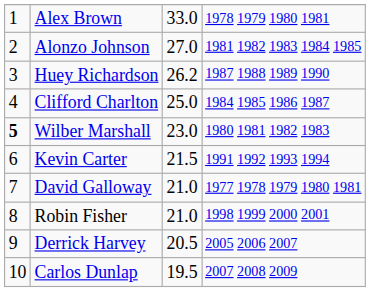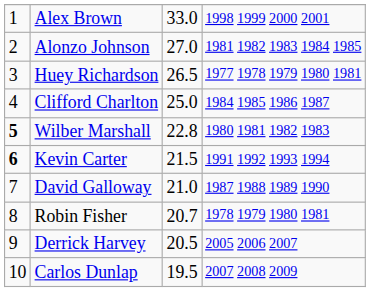 <table class="wikitable">
 <tr>
 </tr>
 <tr>
 <td>1</td>
 <td><a href='#'>Alex Brown</a></td>
 <td>33.0</td>
-<td style="font-size:80%;"><a href='#'>1978</a> <a href='#'>1979</a> <a href='#'>1980</a> <a href='#'>1981</a></td>
+<td style="font-size:80%;"><a href='#'>1998</a> <a href='#'>1999</a> <a href='#'>2000</a> <a href='#'>2001</a></td>
 </tr>
 <tr>
 <td>2</td>
 <td><a href='#'>Alonzo Johnson</a></td>
 <td>27.0</td>
 <td style="font-size:80%;"><a href='#'>1981</a> <a href='#'>1982</a> <a href='#'>1983</a> <a href='#'>1984</a> <a href='#'>1985</a></td>
 </tr>
 <tr>
 <td>3</td>
 <td><a href='#'>Huey Richardson</a></td>
-<td>26.2</td>
-<td style="font-size:80%;"><a href='#'>1987</a> <a href='#'>1988</a> <a href='#'>1989</a> <a href='#'>1990</a></td>
+<td>26.5</td>
+<td style="font-size:80%;"><a href='#'>1977</a> <a href='#'>1978</a> <a href='#'>1979</a> <a href='#'>1980</a> <a href='#'>1981</a></td>
 </tr>
 <tr>
 <td>4</td>
 <td><a href='#'>Clifford Charlton</a></td>
 <td>25.0</td>
 <td style="font-size:80%;"><a href='#'>1984</a> <a href='#'>1985</a> <a href='#'>1986</a> <a href='#'>1987</a></td>
 </tr>
 <tr>
 <td><strong>5</strong></td>
 <td><a href='#'>Wilber Marshall</a></td>
-<td>23.0</td>
+<td>22.8</td>
 <td style="font-size:80%;"><a href='#'>1980</a> <a href='#'>1981</a> <a href='#'>1982</a> <a href='#'>1983</a></td>
 </tr>
 <tr>
-<td>6</td>
+<td><strong>6</strong></td>
 <td><a href='#'>Kevin Carter</a></td>
 <td>21.5</td>
 <td style="font-size:80%;"><a href='#'>1991</a> <a href='#'>1992</a> <a href='#'>1993</a> <a href='#'>1994</a></td>
 </tr>
 <tr>
 <td>7</td>
 <td><a href='#'>David Galloway</a></td>
 <td>21.0</td>
-<td style="font-size:80%;"><a href='#'>1977</a> <a href='#'>1978</a> <a href='#'>1979</a> <a href='#'>1980</a> <a href='#'>1981</a></td>
+<td style="font-size:80%;"><a href='#'>1987</a> <a href='#'>1988</a> <a href='#'>1989</a> <a href='#'>1990</a></td>
 </tr>
 <tr>
 <td>8</td>
 <td>Robin Fisher</td>
-<td>21.0</td>
-<td style="font-size:80%;"><a href='#'>1998</a> <a href='#'>1999</a> <a href='#'>2000</a> <a href='#'>2001</a></td>
+<td>20.7</td>
+<td style="font-size:80%;"><a href='#'>1978</a> <a href='#'>1979</a> <a href='#'>1980</a> <a href='#'>1981</a></td>
 </tr>
 <tr>
 <td>9</td>
 <td><a href='#'>Derrick Harvey</a></td>
 <td>20.5</td>
 <td style="font-size:80%;"><a href='#'>2005</a> <a href='#'>2006</a> <a href='#'>2007</a></td>
 </tr>
 <tr>
 <td>10</td>
 <td><a href='#'>Carlos Dunlap</a></td>
 <td>19.5</td>
 <td style="font-size:80%;"><a href='#'>2007</a> <a href='#'>2008</a> <a href='#'>2009</a></td>
 </tr>
 </table>
